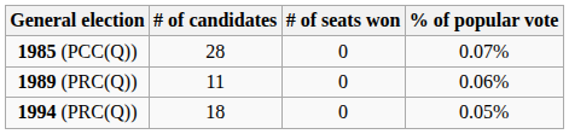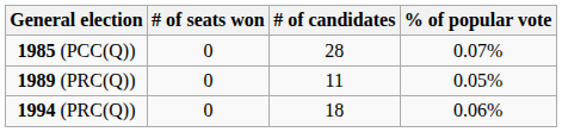 <table class="wikitable" style="text-align:center">
 <tr>
 <th>General election</th>
+<th># of seats won</th>
 <th># of candidates</th>
-<th># of seats won</th>
 <th>% of popular vote</th>
 </tr>
 <tr>
 <td><strong>1985</strong> (PCC(Q))</td>
+<td>0</td>
 <td>28</td>
-<td>0</td>
 <td>0.07%</td>
 </tr>
 <tr>
 <td><strong>1989</strong> (PRC(Q))</td>
+<td>0</td>
 <td>11</td>
-<td>0</td>
-<td>0.06%</td>
+<td>0.05%</td>
 </tr>
 <tr>
 <td><strong>1994</strong> (PRC(Q))</td>
+<td>0</td>
 <td>18</td>
-<td>0</td>
-<td>0.05%</td>
+<td>0.06%</td>
 </tr>
 </table>
